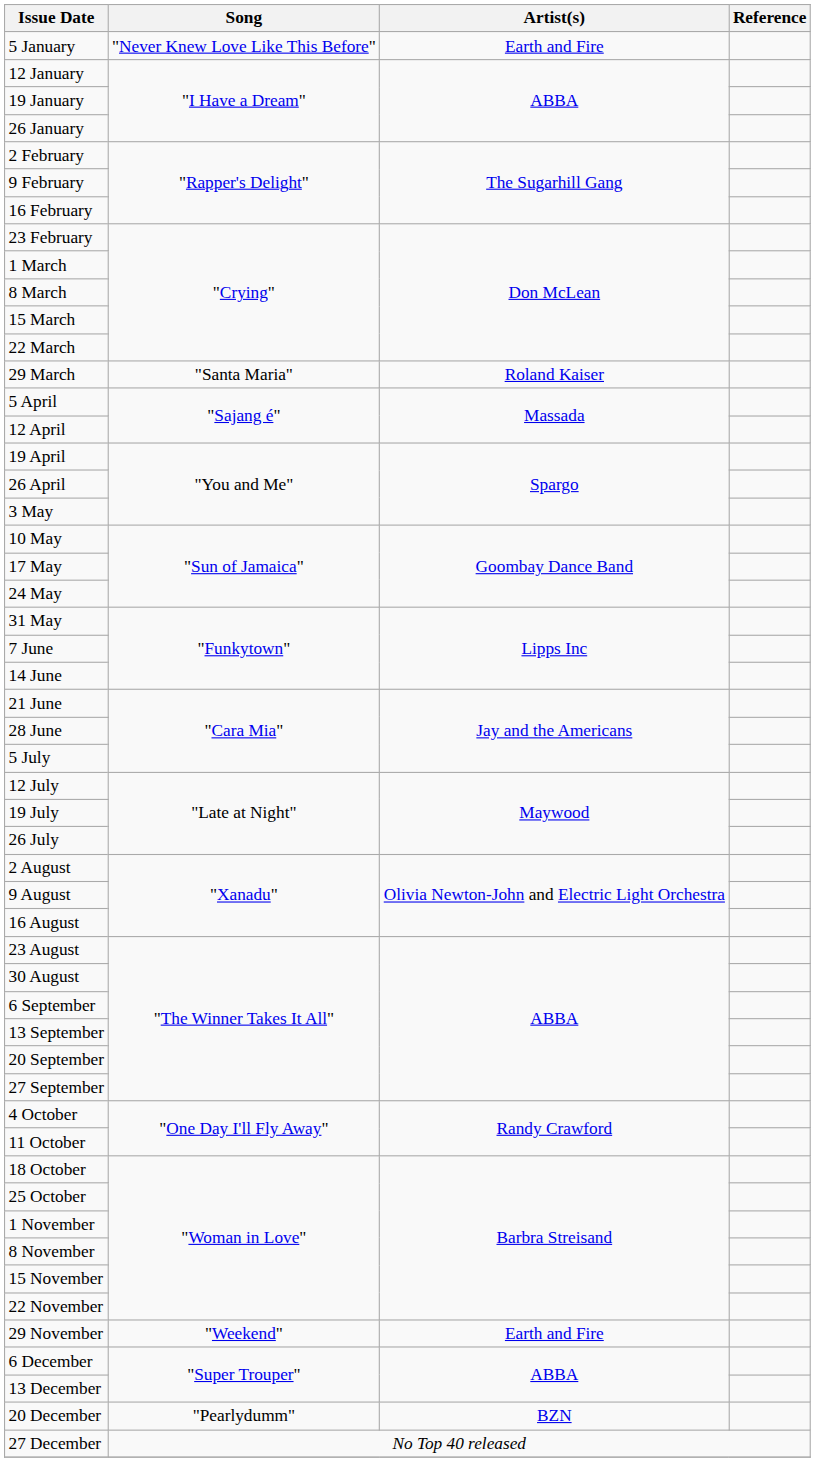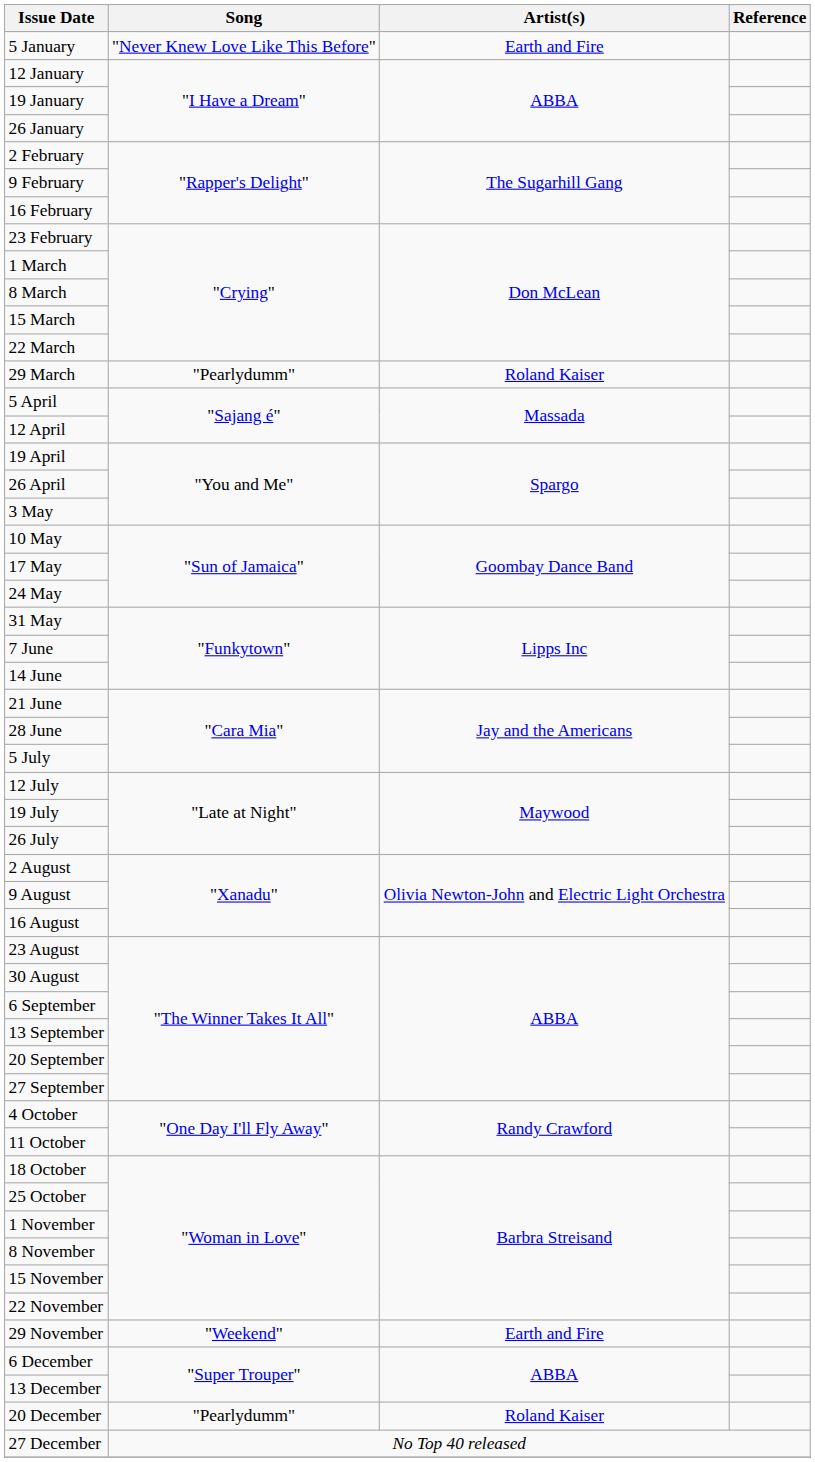 <table class="wikitable">
 <tr>
 <th align="center">Issue Date</th>
 <th align="center">Song</th>
 <th align="center">Artist(s)</th>
 <th align="center">Reference</th>
 </tr>
 <tr>
 <td align="left">5 January</td>
 <td align="center">"<a href='#'>Never Knew Love Like This Before</a>"</td>
 <td align="center"><a href='#'>Earth and Fire</a></td>
 <td align="center"></td>
 </tr>
 <tr>
 <td align="left">12 January</td>
 <td align="center" rowspan="3">"<a href='#'>I Have a Dream</a>"</td>
 <td align="center" rowspan="3"><a href='#'>ABBA</a></td>
 <td align="center"></td>
 </tr>
 <tr>
 <td align="left">19 January</td>
 <td align="center"></td>
 </tr>
 <tr>
 <td align="left">26 January</td>
 <td align="center"></td>
 </tr>
 <tr>
 <td align="left">2 February</td>
 <td align="center" rowspan="3">"<a href='#'>Rapper's Delight</a>"</td>
 <td align="center" rowspan="3"><a href='#'>The Sugarhill Gang</a></td>
 <td align="center"></td>
 </tr>
 <tr>
 <td align="left">9 February</td>
 <td align="center"></td>
 </tr>
 <tr>
 <td align="left">16 February</td>
 <td align="center"></td>
 </tr>
 <tr>
 <td align="left">23 February</td>
 <td align="center" rowspan="5">"<a href='#'>Crying</a>"</td>
 <td align="center" rowspan="5"><a href='#'>Don McLean</a></td>
 <td align="center"></td>
 </tr>
 <tr>
 <td align="left">1 March</td>
 <td align="center"></td>
 </tr>
 <tr>
 <td align="left">8 March</td>
 <td align="center"></td>
 </tr>
 <tr>
 <td align="left">15 March</td>
 <td align="center"></td>
 </tr>
 <tr>
 <td align="left">22 March</td>
 <td align="center"></td>
 </tr>
 <tr>
 <td align="left">29 March</td>
-<td align="center">"Santa Maria"</td>
+<td align="center">"Pearlydumm"</td>
 <td align="center"><a href='#'>Roland Kaiser</a></td>
 <td align="center"></td>
 </tr>
 <tr>
 <td align="left">5 April</td>
 <td align="center" rowspan="2">"<a href='#'>Sajang é</a>"</td>
 <td align="center" rowspan="2"><a href='#'>Massada</a></td>
 <td align="center"></td>
 </tr>
 <tr>
 <td align="left">12 April</td>
 <td align="center"></td>
 </tr>
 <tr>
 <td align="left">19 April</td>
 <td align="center" rowspan="3">"You and Me"</td>
 <td align="center" rowspan="3"><a href='#'>Spargo</a></td>
 <td align="center"></td>
 </tr>
 <tr>
 <td align="left">26 April</td>
 <td align="center"></td>
 </tr>
 <tr>
 <td align="left">3 May</td>
 <td align="center"></td>
 </tr>
 <tr>
 <td align="left">10 May</td>
 <td align="center" rowspan="3">"<a href='#'>Sun of Jamaica</a>"</td>
 <td align="center" rowspan="3"><a href='#'>Goombay Dance Band</a></td>
 <td align="center"></td>
 </tr>
 <tr>
 <td align="left">17 May</td>
 <td align="center"></td>
 </tr>
 <tr>
 <td align="left">24 May</td>
 <td align="center"></td>
 </tr>
 <tr>
 <td align="left">31 May</td>
 <td align="center" rowspan="3">"<a href='#'>Funkytown</a>"</td>
 <td align="center" rowspan="3"><a href='#'>Lipps Inc</a></td>
 <td align="center"></td>
 </tr>
 <tr>
 <td align="left">7 June</td>
 <td align="center"></td>
 </tr>
 <tr>
 <td align="left">14 June</td>
 <td align="center"></td>
 </tr>
 <tr>
 <td align="left">21 June</td>
 <td align="center" rowspan="3">"<a href='#'>Cara Mia</a>"</td>
 <td align="center" rowspan="3"><a href='#'>Jay and the Americans</a></td>
 <td align="center"></td>
 </tr>
 <tr>
 <td align="left">28 June</td>
 <td align="center"></td>
 </tr>
 <tr>
 <td align="left">5 July</td>
 <td align="center"></td>
 </tr>
 <tr>
 <td align="left">12 July</td>
 <td align="center" rowspan="3">"Late at Night"</td>
 <td align="center" rowspan="3"><a href='#'>Maywood</a></td>
 <td align="center"></td>
 </tr>
 <tr>
 <td align="left">19 July</td>
 <td align="center"></td>
 </tr>
 <tr>
 <td align="left">26 July</td>
 <td align="center"></td>
 </tr>
 <tr>
 <td align="left">2 August</td>
 <td align="center" rowspan="3">"<a href='#'>Xanadu</a>"</td>
 <td align="center" rowspan="3"><a href='#'>Olivia Newton-John</a> and <a href='#'>Electric Light Orchestra</a></td>
 <td align="center"></td>
 </tr>
 <tr>
 <td align="left">9 August</td>
 <td align="center"></td>
 </tr>
 <tr>
 <td align="left">16 August</td>
 <td align="center"></td>
 </tr>
 <tr>
 <td align="left">23 August</td>
 <td align="center" rowspan="6">"<a href='#'>The Winner Takes It All</a>"</td>
 <td align="center" rowspan="6"><a href='#'>ABBA</a></td>
 <td align="center"></td>
 </tr>
 <tr>
 <td align="left">30 August</td>
 <td align="center"></td>
 </tr>
 <tr>
 <td align="left">6 September</td>
 <td align="center"></td>
 </tr>
 <tr>
 <td align="left">13 September</td>
 <td align="center"></td>
 </tr>
 <tr>
 <td align="left">20 September</td>
 <td align="center"></td>
 </tr>
 <tr>
 <td align="left">27 September</td>
 <td align="center"></td>
 </tr>
 <tr>
 <td align="left">4 October</td>
 <td align="center" rowspan="2">"<a href='#'>One Day I'll Fly Away</a>"</td>
 <td align="center" rowspan="2"><a href='#'>Randy Crawford</a></td>
 <td align="center"></td>
 </tr>
 <tr>
 <td align="left">11 October</td>
 <td align="center"></td>
 </tr>
 <tr>
 <td align="left">18 October</td>
 <td align="center" rowspan="6">"<a href='#'>Woman in Love</a>"</td>
 <td align="center" rowspan="6"><a href='#'>Barbra Streisand</a></td>
 <td align="center"></td>
 </tr>
 <tr>
 <td align="left">25 October</td>
 <td align="center"></td>
 </tr>
 <tr>
 <td align="left">1 November</td>
 <td align="center"></td>
 </tr>
 <tr>
 <td align="left">8 November</td>
 <td align="center"></td>
 </tr>
 <tr>
 <td align="left">15 November</td>
 <td align="center"></td>
 </tr>
 <tr>
 <td align="left">22 November</td>
 <td align="center"></td>
 </tr>
 <tr>
 <td align="left">29 November</td>
 <td align="center">"<a href='#'>Weekend</a>"</td>
 <td align="center"><a href='#'>Earth and Fire</a></td>
 <td align="center"></td>
 </tr>
 <tr>
 <td align="left">6 December</td>
 <td align="center" rowspan="2">"<a href='#'>Super Trouper</a>"</td>
 <td align="center" rowspan="2"><a href='#'>ABBA</a></td>
 <td align="center"></td>
 </tr>
 <tr>
 <td align="left">13 December</td>
 <td align="center"></td>
 </tr>
 <tr>
 <td align="left">20 December</td>
 <td align="center">"Pearlydumm"</td>
-<td align="center"><a href='#'>BZN</a></td>
+<td align="center"><a href='#'>Roland Kaiser</a></td>
 <td align="center"></td>
 </tr>
 <tr>
 <td align="left">27 December</td>
 <td align="center" colspan="3"><em>No Top 40 released</em></td>
 </tr>
 <tr>
 </tr>
 </table>
